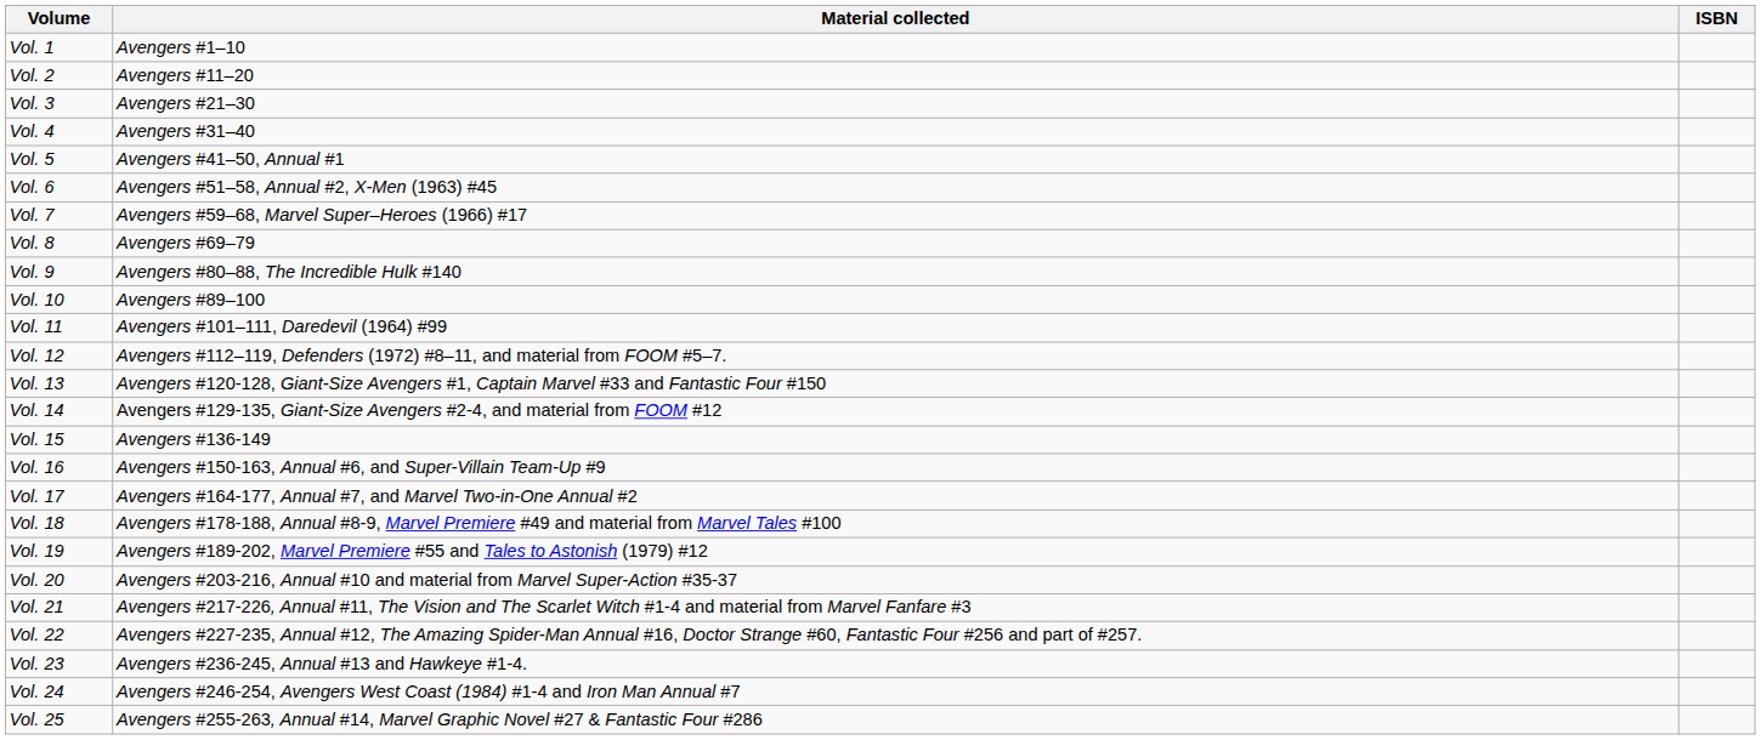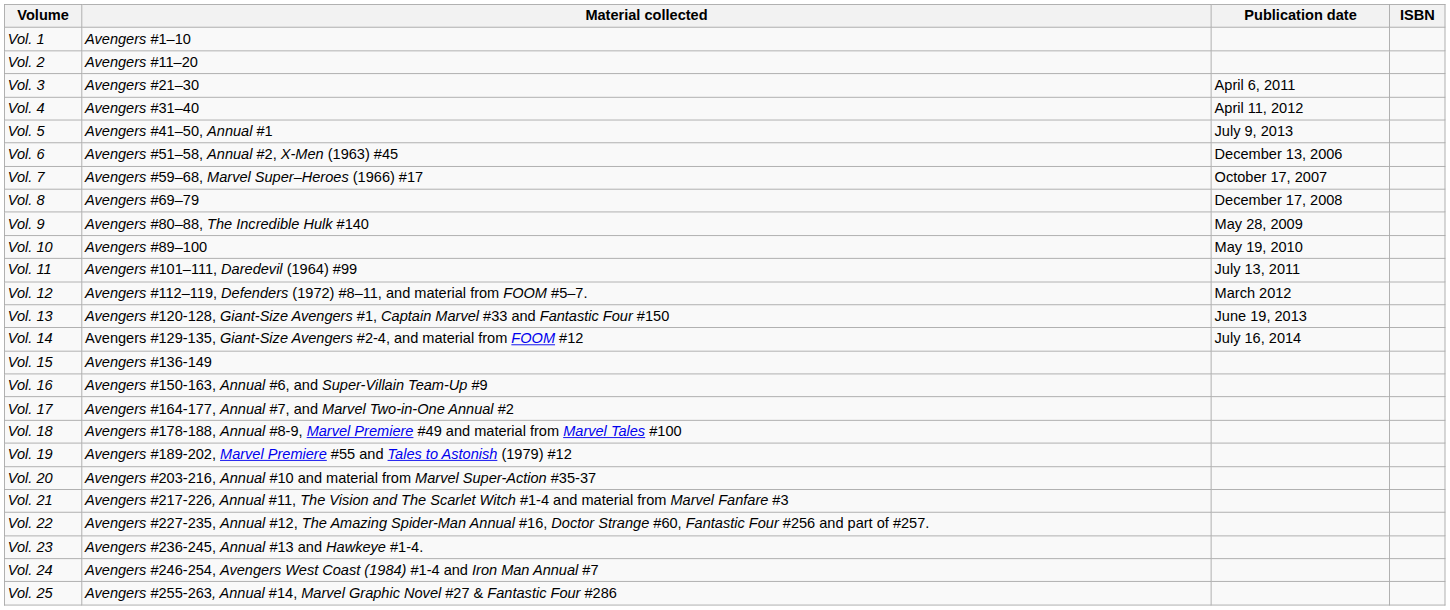 <table class="wikitable" style="width:100%;">
 <tr>
 <th>Volume</th>
 <th>Material collected</th>
+<th>Publication date</th>
 <th>ISBN</th>
 </tr>
 <tr>
 <td><em>Vol. 1</em></td>
 <td><em>Avengers</em> #1–10</td>
+<td></td>
 <td style="white-space:nowrap"></td>
 </tr>
 <tr>
 <td><em>Vol. 2</em></td>
 <td><em>Avengers</em> #11–20</td>
 <td></td>
+<td></td>
 </tr>
 <tr>
 <td><em>Vol. 3</em></td>
 <td><em>Avengers</em> #21–30</td>
+<td>April 6, 2011</td>
 <td></td>
 </tr>
 <tr>
 <td><em>Vol. 4</em></td>
 <td><em>Avengers</em> #31–40</td>
+<td>April 11, 2012</td>
 <td></td>
 </tr>
 <tr>
 <td><em>Vol. 5</em></td>
 <td><em>Avengers</em> #41–50, <em>Annual</em> #1</td>
+<td>July 9, 2013</td>
 <td></td>
 </tr>
 <tr>
 <td><em>Vol. 6</em></td>
 <td><em>Avengers</em> #51–58, <em>Annual</em> #2, <em>X-Men</em> (1963) #45</td>
+<td>December 13, 2006</td>
 <td></td>
 </tr>
 <tr>
 <td><em>Vol. 7</em></td>
 <td><em>Avengers</em> #59–68, <em>Marvel Super–Heroes</em> (1966) #17</td>
+<td>October 17, 2007</td>
 <td></td>
 </tr>
 <tr>
 <td><em>Vol. 8</em></td>
 <td><em>Avengers</em> #69–79</td>
+<td>December 17, 2008</td>
 <td></td>
 </tr>
 <tr>
 <td><em>Vol. 9</em></td>
 <td><em>Avengers</em> #80–88, <em>The Incredible Hulk</em> #140</td>
+<td>May 28, 2009</td>
 <td></td>
 </tr>
 <tr>
 <td><em>Vol. 10</em></td>
 <td><em>Avengers</em> #89–100</td>
+<td>May 19, 2010</td>
 <td></td>
 </tr>
 <tr>
 <td><em>Vol. 11</em></td>
 <td><em>Avengers</em> #101–111, <em>Daredevil</em> (1964) #99</td>
+<td>July 13, 2011</td>
 <td></td>
 </tr>
 <tr>
 <td><em>Vol. 12</em></td>
 <td><em>Avengers</em> #112–119, <em>Defenders</em> (1972) #8–11, and material from <em>FOOM</em> #5–7.</td>
+<td>March 2012</td>
 <td></td>
 </tr>
 <tr>
 <td><em>Vol. 13</em></td>
 <td><em>Avengers</em> #120-128, <em>Giant-Size Avengers</em> #1, <em>Captain Marvel</em> #33 and <em>Fantastic Four</em> #150</td>
+<td>June 19, 2013</td>
 <td></td>
 </tr>
 <tr>
 <td><em>Vol. 14</em></td>
 <td>Avengers #129-135, <em>Giant-Size Avengers</em> #2-4, and material from <em><a href='#'>FOOM</a></em> #12</td>
+<td>July 16, 2014</td>
 <td></td>
 </tr>
 <tr>
 <td><em>Vol. 15</em></td>
 <td><em>Avengers</em> #136-149</td>
 <td></td>
+<td></td>
 </tr>
 <tr>
 <td><em>Vol. 16</em></td>
 <td><em>Avengers</em> #150-163, <em>Annual</em> #6, and <em>Super-Villain Team-Up</em> #9</td>
+<td></td>
 <td></td>
 </tr>
 <tr>
 <td><em>Vol. 17</em></td>
 <td><em>Avengers</em> #164-177, <em>Annual</em> #7, and <em>Marvel Two-in-One Annual</em> #2</td>
 <td></td>
+<td></td>
 </tr>
 <tr>
 <td><em>Vol. 18</em></td>
 <td><em>Avengers</em> #178-188, <em>Annual</em> #8-9, <em><a href='#'>Marvel Premiere</a></em> #49 and material from <em><a href='#'>Marvel Tales</a></em> #100</td>
+<td></td>
 <td></td>
 </tr>
 <tr>
 <td><em>Vol. 19</em></td>
 <td><em>Avengers</em> #189-202, <em><a href='#'>Marvel Premiere</a></em> #55 and <em><a href='#'>Tales to Astonish</a></em> (1979) #12</td>
 <td></td>
+<td></td>
 </tr>
 <tr>
 <td><em>Vol. 20</em></td>
 <td><em>Avengers</em> #203-216, <em>Annual</em> #10 and material from <em>Marvel Super-Action</em> #35-37</td>
+<td></td>
 <td></td>
 </tr>
 <tr>
 <td><em>Vol. 21</em></td>
 <td><em>Avengers</em> #217-226<em>, Annual</em> #11, <em>The Vision and The Scarlet Witch</em> #1-4 and material from <em>Marvel Fanfare</em> #3</td>
 <td></td>
+<td></td>
 </tr>
 <tr>
 <td><em>Vol. 22</em></td>
 <td><em>Avengers</em> #227-235, <em>Annual</em> #12, <em>The Amazing Spider-Man Annual</em> #16, <em>Doctor Strange</em> #60, <em>Fantastic Four</em> #256 and part of #257.</td>
+<td></td>
 <td></td>
 </tr>
 <tr>
 <td><em>Vol. 23</em></td>
 <td><em>Avengers</em> #236-245, <em>Annual</em> #13 and <em>Hawkeye</em> #1-4.</td>
 <td></td>
+<td></td>
 </tr>
 <tr>
 <td><em>Vol. 24</em></td>
 <td><em>Avengers</em> #246-254, <em>Avengers West Coast (1984)</em> #1-4 and <em>Iron Man Annual</em> #7</td>
+<td></td>
 <td></td>
 </tr>
 <tr>
 <td><em>Vol. 25</em></td>
 <td><em>Avengers</em> #255-263<em>, Annual</em> #14, <em>Marvel Graphic Novel</em> #27 & <em>Fantastic Four</em> #286</td>
 <td></td>
+<td></td>
 </tr>
 </table>
